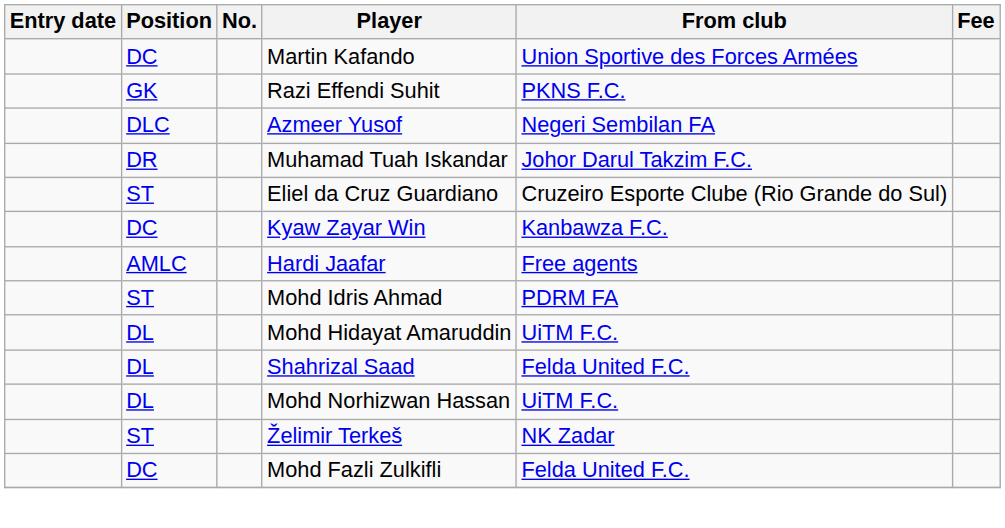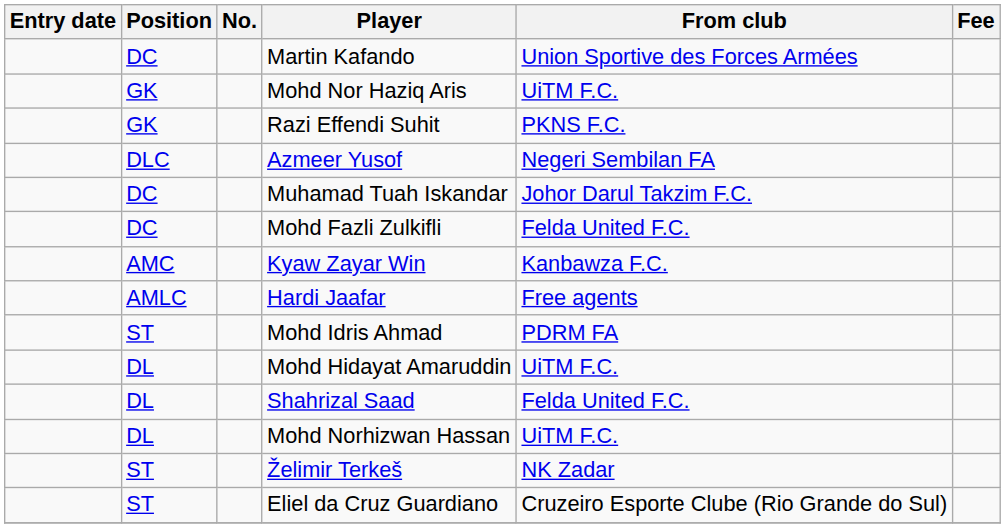 <table class="wikitable sortable">
 <tr>
 <th>Entry date</th>
 <th>Position</th>
 <th>No.</th>
 <th>Player</th>
 <th>From club</th>
 <th>Fee</th>
 </tr>
 <tr>
 <td></td>
 <td align="left"><a href='#'>DC</a></td>
 <td align="left"></td>
 <td align="left"> Martin Kafando</td>
 <td align="left"> <a href='#'>Union Sportive des Forces Armées</a></td>
 <td align=right></td>
 </tr>
 <tr>
 <td></td>
 <td align="left"><a href='#'>GK</a></td>
 <td align="left"></td>
+<td align="left"> Mohd Nor Haziq Aris</td>
+<td align="left"> <a href='#'>UiTM F.C.</a></td>
+<td align=right></td>
+</tr>
+<tr>
+<td></td>
+<td align="left"><a href='#'>GK</a></td>
+<td align="left"></td>
 <td align="left"> Razi Effendi Suhit</td>
 <td align="left"> <a href='#'>PKNS F.C.</a></td>
 <td align=right></td>
 </tr>
 <tr>
 <td></td>
 <td align="left"><a href='#'>DLC</a></td>
 <td align="left"></td>
 <td align="left"> <a href='#'>Azmeer Yusof</a></td>
 <td align="left"> <a href='#'>Negeri Sembilan FA</a></td>
 <td align=right></td>
 </tr>
 <tr>
 <td></td>
-<td align="left"><a href='#'>DR</a></td>
+<td align="left"><a href='#'>DC</a></td>
 <td align="left"></td>
 <td align="left"> Muhamad Tuah Iskandar</td>
 <td align="left"> <a href='#'>Johor Darul Takzim F.C.</a></td>
 <td align=right></td>
 </tr>
 <tr>
 <td></td>
-<td align="left"><a href='#'>ST</a></td>
+<td align="left"><a href='#'>DC</a></td>
 <td align="left"></td>
-<td align="left"> Eliel da Cruz Guardiano</td>
-<td align="left"> Cruzeiro Esporte Clube (Rio Grande do Sul)</td>
+<td align="left"> Mohd Fazli Zulkifli</td>
+<td align="left"> <a href='#'>Felda United F.C.</a></td>
 <td align=right></td>
 </tr>
 <tr>
 <td></td>
-<td align="left"><a href='#'>DC</a></td>
+<td align="left"><a href='#'>AMC</a></td>
 <td align="left"></td>
 <td align="left"> <a href='#'>Kyaw Zayar Win</a></td>
 <td align="left"> <a href='#'>Kanbawza F.C.</a></td>
 <td align=right></td>
 </tr>
 <tr>
 <td></td>
 <td align="left"><a href='#'>AMLC</a></td>
 <td align="left"></td>
 <td align="left"> <a href='#'>Hardi Jaafar</a></td>
 <td align="left"><a href='#'>Free agents</a></td>
 <td align=right></td>
 </tr>
 <tr>
 <td></td>
 <td align="left"><a href='#'>ST</a></td>
 <td align="left"></td>
 <td align="left"> Mohd Idris Ahmad</td>
 <td align="left"> <a href='#'>PDRM FA</a></td>
 <td align=right></td>
 </tr>
 <tr>
 <td></td>
 <td align="left"><a href='#'>DL</a></td>
 <td align="left"></td>
 <td align="left"> Mohd Hidayat Amaruddin</td>
 <td align="left"> <a href='#'>UiTM F.C.</a></td>
 <td align=right></td>
 </tr>
 <tr>
 <td></td>
 <td align="left"><a href='#'>DL</a></td>
 <td align="left"></td>
 <td align="left"> <a href='#'>Shahrizal Saad</a></td>
 <td align="left"> <a href='#'>Felda United F.C.</a></td>
 <td align=right></td>
 </tr>
 <tr>
 <td></td>
 <td align="left"><a href='#'>DL</a></td>
 <td align="left"></td>
 <td align="left"> Mohd Norhizwan Hassan</td>
 <td align="left"> <a href='#'>UiTM F.C.</a></td>
 <td align=right></td>
 </tr>
 <tr>
 <td></td>
 <td align="left"><a href='#'>ST</a></td>
 <td align="left"></td>
 <td align="left"> <a href='#'>Želimir Terkeš</a></td>
 <td align="left"> <a href='#'>NK Zadar</a></td>
 <td align=right></td>
 </tr>
 <tr>
 <td></td>
-<td align="left"><a href='#'>DC</a></td>
+<td align="left"><a href='#'>ST</a></td>
 <td align="left"></td>
-<td align="left"> Mohd Fazli Zulkifli</td>
-<td align="left"> <a href='#'>Felda United F.C.</a></td>
+<td align="left"> Eliel da Cruz Guardiano</td>
+<td align="left"> Cruzeiro Esporte Clube (Rio Grande do Sul)</td>
 <td align=right></td>
 </tr>
 <tr>
 </tr>
 </table>
